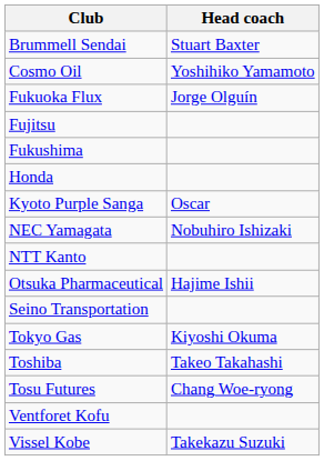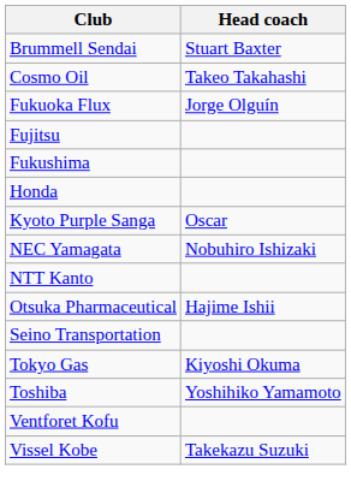 <table class="wikitable sortable" style="text-align: left;">
 <tr>
 <th>Club</th>
 <th>Head coach</th>
 </tr>
 <tr>
 <td><a href='#'>Brummell Sendai</a></td>
 <td> <a href='#'>Stuart Baxter</a></td>
 </tr>
 <tr>
 <td><a href='#'>Cosmo Oil</a></td>
-<td> <a href='#'>Yoshihiko Yamamoto</a></td>
+<td> <a href='#'>Takeo Takahashi</a></td>
 </tr>
 <tr>
 <td><a href='#'>Fukuoka Flux</a></td>
 <td> <a href='#'>Jorge Olguín</a></td>
 </tr>
 <tr>
 <td><a href='#'>Fujitsu</a></td>
 <td></td>
 </tr>
 <tr>
 <td><a href='#'>Fukushima</a></td>
 <td></td>
 </tr>
 <tr>
 <td><a href='#'>Honda</a></td>
 <td></td>
 </tr>
 <tr>
 <td><a href='#'>Kyoto Purple Sanga</a></td>
 <td> <a href='#'>Oscar</a></td>
 </tr>
 <tr>
 <td><a href='#'>NEC Yamagata</a></td>
 <td> <a href='#'>Nobuhiro Ishizaki</a></td>
 </tr>
 <tr>
 <td><a href='#'>NTT Kanto</a></td>
 <td></td>
 </tr>
 <tr>
 <td><a href='#'>Otsuka Pharmaceutical</a></td>
 <td> <a href='#'>Hajime Ishii</a></td>
 </tr>
 <tr>
 <td><a href='#'>Seino Transportation</a></td>
 <td></td>
 </tr>
 <tr>
 <td><a href='#'>Tokyo Gas</a></td>
 <td> <a href='#'>Kiyoshi Okuma</a></td>
 </tr>
 <tr>
 <td><a href='#'>Toshiba</a></td>
-<td> <a href='#'>Takeo Takahashi</a></td>
-</tr>
-<tr>
-<td><a href='#'>Tosu Futures</a></td>
-<td> <a href='#'>Chang Woe-ryong</a></td>
+<td> <a href='#'>Yoshihiko Yamamoto</a></td>
 </tr>
 <tr>
 <td><a href='#'>Ventforet Kofu</a></td>
 <td></td>
 </tr>
 <tr>
 <td><a href='#'>Vissel Kobe</a></td>
 <td> <a href='#'>Takekazu Suzuki</a></td>
 </tr>
 </table>
